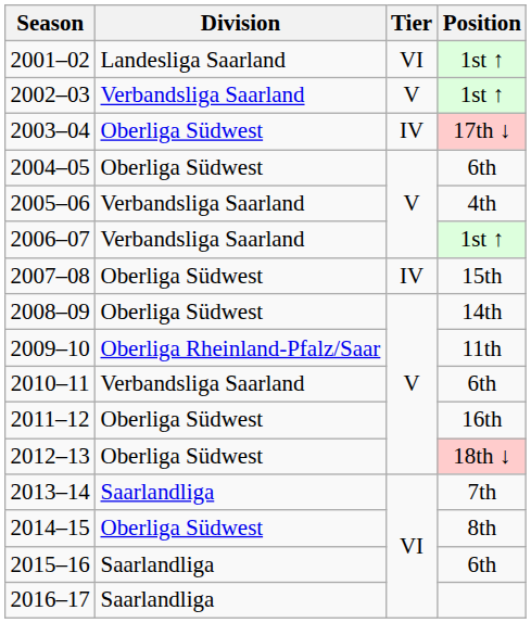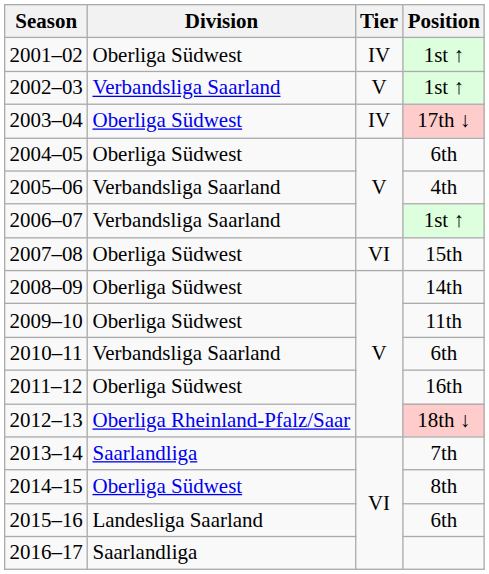 <table class="wikitable">
 <tr>
 <th>Season</th>
 <th>Division</th>
 <th>Tier</th>
 <th>Position</th>
 </tr>
 <tr align="center">
 <td>2001–02</td>
-<td align="left">Landesliga Saarland</td>
-<td>VI</td>
+<td align="left">Oberliga Südwest</td>
+<td>IV</td>
 <td style="background:#ddffdd">1st ↑</td>
 </tr>
 <tr align="center">
 <td>2002–03</td>
 <td align="left"><a href='#'>Verbandsliga Saarland</a></td>
 <td>V</td>
 <td style="background:#ddffdd">1st ↑</td>
 </tr>
 <tr align="center">
 <td>2003–04</td>
 <td align="left"><a href='#'>Oberliga Südwest</a></td>
 <td>IV</td>
 <td style="background:#ffcccc">17th ↓</td>
 </tr>
 <tr align="center">
 <td>2004–05</td>
 <td align="left">Oberliga Südwest</td>
 <td rowspan=3>V</td>
 <td>6th</td>
 </tr>
 <tr align="center">
 <td>2005–06</td>
 <td align="left">Verbandsliga Saarland</td>
 <td>4th</td>
 </tr>
 <tr align="center">
 <td>2006–07</td>
 <td align="left">Verbandsliga Saarland</td>
 <td style="background:#ddffdd">1st ↑</td>
 </tr>
 <tr align="center">
 <td>2007–08</td>
 <td align="left">Oberliga Südwest</td>
-<td>IV</td>
+<td>VI</td>
 <td>15th</td>
 </tr>
 <tr align="center">
 <td>2008–09</td>
 <td align="left">Oberliga Südwest</td>
 <td rowspan=5>V</td>
 <td>14th</td>
 </tr>
 <tr align="center">
 <td>2009–10</td>
-<td align="left"><a href='#'>Oberliga Rheinland-Pfalz/Saar</a></td>
+<td align="left">Oberliga Südwest</td>
 <td>11th</td>
 </tr>
 <tr align="center">
 <td>2010–11</td>
 <td align="left">Verbandsliga Saarland</td>
 <td>6th</td>
 </tr>
 <tr align="center">
 <td>2011–12</td>
 <td align="left">Oberliga Südwest</td>
 <td>16th</td>
 </tr>
 <tr align="center">
 <td>2012–13</td>
-<td align="left">Oberliga Südwest</td>
+<td align="left"><a href='#'>Oberliga Rheinland-Pfalz/Saar</a></td>
 <td style="background:#ffcccc">18th ↓</td>
 </tr>
 <tr align="center">
 <td>2013–14</td>
 <td align="left"><a href='#'>Saarlandliga</a></td>
 <td rowspan=4>VI</td>
 <td>7th</td>
 </tr>
 <tr align="center">
 <td>2014–15</td>
 <td align="left"><a href='#'>Oberliga Südwest</a></td>
 <td>8th</td>
 </tr>
 <tr align="center">
 <td>2015–16</td>
-<td align="left">Saarlandliga</td>
+<td align="left">Landesliga Saarland</td>
 <td>6th</td>
 </tr>
 <tr align="center">
 <td>2016–17</td>
 <td align="left">Saarlandliga</td>
 <td></td>
 </tr>
 </table>
